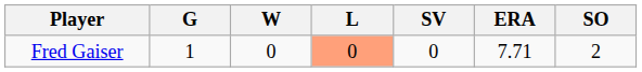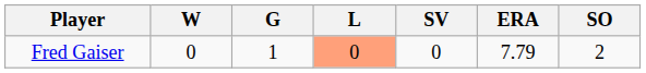 <table class="wikitable sortable">
 <tr>
 <th bgcolor="#DDDDFF" width="16%">Player</th>
+<th bgcolor="#DDDDFF" width="9%">W</th>
 <th bgcolor="#DDDDFF" width="9%">G</th>
-<th bgcolor="#DDDDFF" width="9%">W</th>
 <th bgcolor="#DDDDFF" width="9%">L</th>
 <th bgcolor="#DDDDFF" width="9%">SV</th>
 <th bgcolor="#DDDDFF" width="9%">ERA</th>
 <th bgcolor="#DDDDFF" width="9%">SO</th>
 </tr>
 <tr align="center">
 <td><a href='#'>Fred Gaiser</a></td>
+<td>0</td>
 <td>1</td>
-<td>0</td>
 <td style="background: lightsalmon;">0</td>
 <td>0</td>
-<td>7.71</td>
+<td>7.79</td>
 <td>2</td>
 </tr>
 </table>
